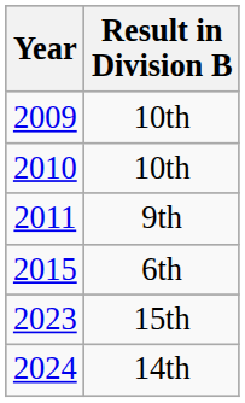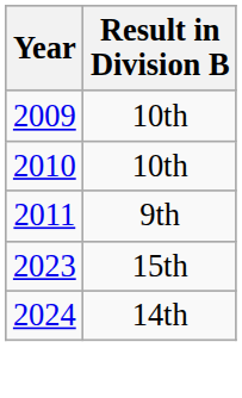 <table class="wikitable" style="text-align:center">
 <tr>
 <th>Year</th>
 <th>Result in<br>Division B</th>
 </tr>
 <tr>
 <td><a href='#'>2009</a></td>
 <td>10th</td>
 </tr>
 <tr>
 <td><a href='#'>2010</a></td>
 <td>10th</td>
 </tr>
 <tr>
 <td><a href='#'>2011</a></td>
 <td>9th</td>
 </tr>
 <tr>
-<td><a href='#'>2015</a></td>
-<td>6th</td>
-</tr>
-<tr>
 <td><a href='#'>2023</a></td>
 <td>15th</td>
 </tr>
 <tr>
 <td><a href='#'>2024</a></td>
 <td>14th</td>
 </tr>
 </table>
